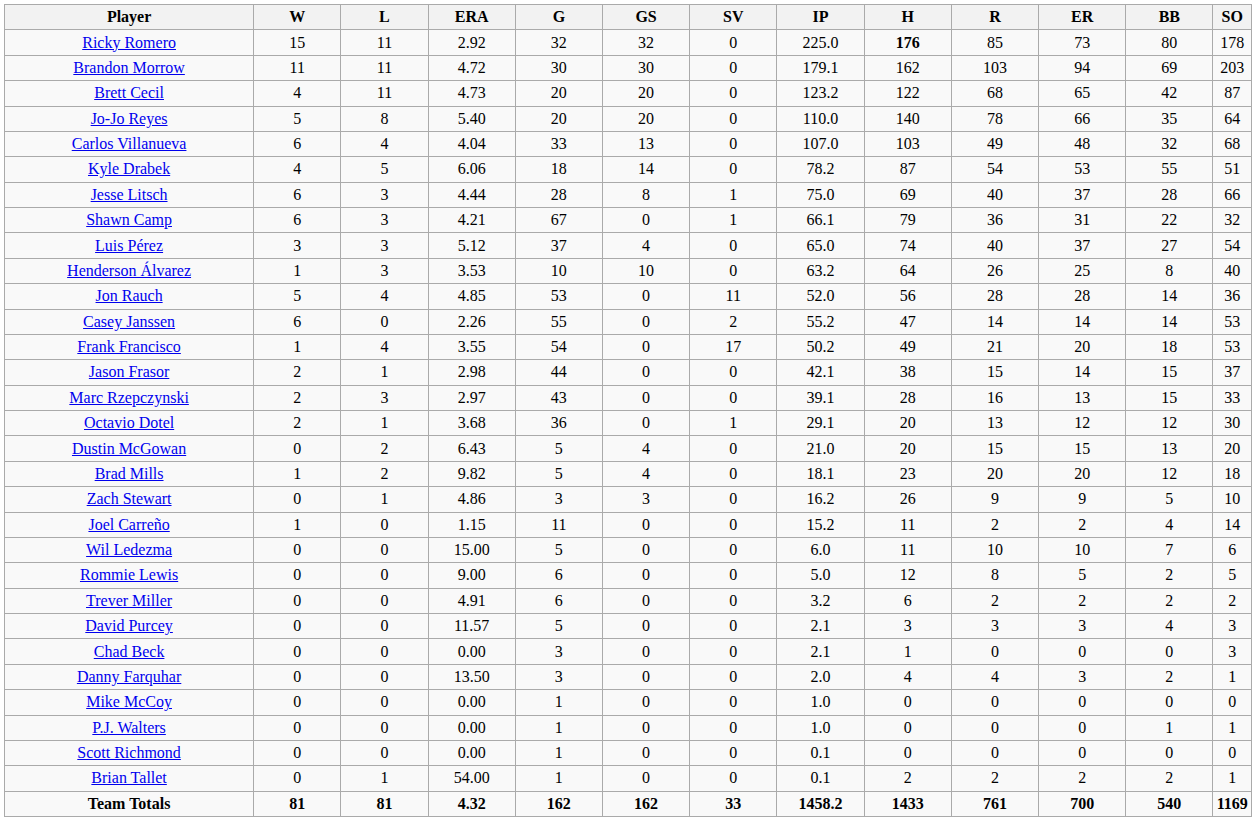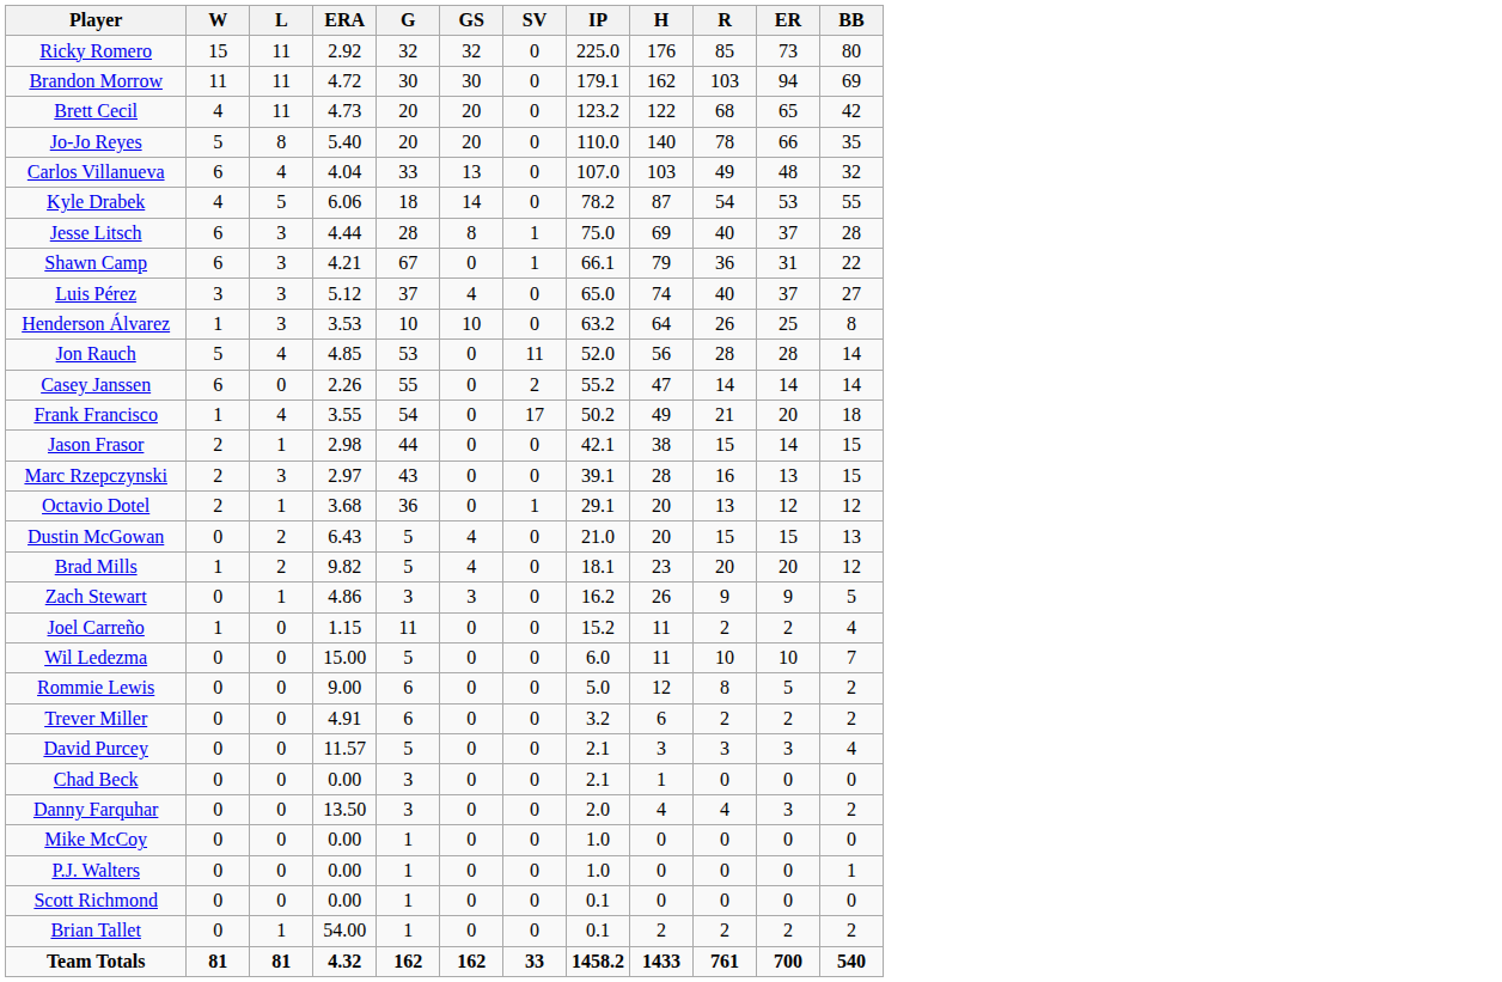 <table class=wikitable style="text-align:center">
 <tr>
 <th bgcolor=#DDDDFF; width="20%">Player</th>
 <th bgcolor=#DDDDFF; width="7%">W</th>
 <th bgcolor=#DDDDFF; width="7%">L</th>
 <th bgcolor=#DDDDFF; width="7%">ERA</th>
 <th bgcolor=#DDDDFF; width="7%">G</th>
 <th bgcolor=#DDDDFF; width="7%">GS</th>
 <th bgcolor=#DDDDFF; width="7%">SV</th>
 <th bgcolor=#DDDDFF; width="7%">IP</th>
 <th bgcolor=#DDDDFF; width="7%">H</th>
 <th bgcolor=#DDDDFF; width="7%">R</th>
 <th bgcolor=#DDDDFF; width="7%">ER</th>
 <th bgcolor=#DDDDFF; width="7%">BB</th>
-<th bgcolor=#DDDDFF; width="7%">SO</th>
 </tr>
 <tr>
 <td><a href='#'>Ricky Romero</a></td>
 <td>15</td>
 <td>11</td>
 <td>2.92</td>
 <td>32</td>
 <td>32</td>
 <td>0</td>
 <td>225.0</td>
-<td><strong>176</strong></td>
+<td>176</td>
 <td>85</td>
 <td>73</td>
 <td>80</td>
-<td>178</td>
 </tr>
 <tr>
 <td><a href='#'>Brandon Morrow</a></td>
 <td>11</td>
 <td>11</td>
 <td>4.72</td>
 <td>30</td>
 <td>30</td>
 <td>0</td>
 <td>179.1</td>
 <td>162</td>
 <td>103</td>
 <td>94</td>
 <td>69</td>
-<td>203</td>
 </tr>
 <tr>
 <td><a href='#'>Brett Cecil</a></td>
 <td>4</td>
 <td>11</td>
 <td>4.73</td>
 <td>20</td>
 <td>20</td>
 <td>0</td>
 <td>123.2</td>
 <td>122</td>
 <td>68</td>
 <td>65</td>
 <td>42</td>
-<td>87</td>
 </tr>
 <tr>
 <td><a href='#'>Jo-Jo Reyes</a></td>
 <td>5</td>
 <td>8</td>
 <td>5.40</td>
 <td>20</td>
 <td>20</td>
 <td>0</td>
 <td>110.0</td>
 <td>140</td>
 <td>78</td>
 <td>66</td>
 <td>35</td>
-<td>64</td>
 </tr>
 <tr>
 <td><a href='#'>Carlos Villanueva</a></td>
 <td>6</td>
 <td>4</td>
 <td>4.04</td>
 <td>33</td>
 <td>13</td>
 <td>0</td>
 <td>107.0</td>
 <td>103</td>
 <td>49</td>
 <td>48</td>
 <td>32</td>
-<td>68</td>
 </tr>
 <tr>
 <td><a href='#'>Kyle Drabek</a></td>
 <td>4</td>
 <td>5</td>
 <td>6.06</td>
 <td>18</td>
 <td>14</td>
 <td>0</td>
 <td>78.2</td>
 <td>87</td>
 <td>54</td>
 <td>53</td>
 <td>55</td>
-<td>51</td>
 </tr>
 <tr>
 <td><a href='#'>Jesse Litsch</a></td>
 <td>6</td>
 <td>3</td>
 <td>4.44</td>
 <td>28</td>
 <td>8</td>
 <td>1</td>
 <td>75.0</td>
 <td>69</td>
 <td>40</td>
 <td>37</td>
 <td>28</td>
-<td>66</td>
 </tr>
 <tr>
 <td><a href='#'>Shawn Camp</a></td>
 <td>6</td>
 <td>3</td>
 <td>4.21</td>
 <td>67</td>
 <td>0</td>
 <td>1</td>
 <td>66.1</td>
 <td>79</td>
 <td>36</td>
 <td>31</td>
 <td>22</td>
-<td>32</td>
 </tr>
 <tr>
 <td><a href='#'>Luis Pérez</a></td>
 <td>3</td>
 <td>3</td>
 <td>5.12</td>
 <td>37</td>
 <td>4</td>
 <td>0</td>
 <td>65.0</td>
 <td>74</td>
 <td>40</td>
 <td>37</td>
 <td>27</td>
-<td>54</td>
 </tr>
 <tr>
 <td><a href='#'>Henderson Álvarez</a></td>
 <td>1</td>
 <td>3</td>
 <td>3.53</td>
 <td>10</td>
 <td>10</td>
 <td>0</td>
 <td>63.2</td>
 <td>64</td>
 <td>26</td>
 <td>25</td>
 <td>8</td>
-<td>40</td>
 </tr>
 <tr>
 <td><a href='#'>Jon Rauch</a></td>
 <td>5</td>
 <td>4</td>
 <td>4.85</td>
 <td>53</td>
 <td>0</td>
 <td>11</td>
 <td>52.0</td>
 <td>56</td>
 <td>28</td>
 <td>28</td>
 <td>14</td>
-<td>36</td>
 </tr>
 <tr>
 <td><a href='#'>Casey Janssen</a></td>
 <td>6</td>
 <td>0</td>
 <td>2.26</td>
 <td>55</td>
 <td>0</td>
 <td>2</td>
 <td>55.2</td>
 <td>47</td>
 <td>14</td>
 <td>14</td>
 <td>14</td>
-<td>53</td>
 </tr>
 <tr>
 <td><a href='#'>Frank Francisco</a></td>
 <td>1</td>
 <td>4</td>
 <td>3.55</td>
 <td>54</td>
 <td>0</td>
 <td>17</td>
 <td>50.2</td>
 <td>49</td>
 <td>21</td>
 <td>20</td>
 <td>18</td>
-<td>53</td>
 </tr>
 <tr>
 <td><a href='#'>Jason Frasor</a></td>
 <td>2</td>
 <td>1</td>
 <td>2.98</td>
 <td>44</td>
 <td>0</td>
 <td>0</td>
 <td>42.1</td>
 <td>38</td>
 <td>15</td>
 <td>14</td>
 <td>15</td>
-<td>37</td>
 </tr>
 <tr>
 <td><a href='#'>Marc Rzepczynski</a></td>
 <td>2</td>
 <td>3</td>
 <td>2.97</td>
 <td>43</td>
 <td>0</td>
 <td>0</td>
 <td>39.1</td>
 <td>28</td>
 <td>16</td>
 <td>13</td>
 <td>15</td>
-<td>33</td>
 </tr>
 <tr>
 <td><a href='#'>Octavio Dotel</a></td>
 <td>2</td>
 <td>1</td>
 <td>3.68</td>
 <td>36</td>
 <td>0</td>
 <td>1</td>
 <td>29.1</td>
 <td>20</td>
 <td>13</td>
 <td>12</td>
 <td>12</td>
-<td>30</td>
 </tr>
 <tr>
 <td><a href='#'>Dustin McGowan</a></td>
 <td>0</td>
 <td>2</td>
 <td>6.43</td>
 <td>5</td>
 <td>4</td>
 <td>0</td>
 <td>21.0</td>
 <td>20</td>
 <td>15</td>
 <td>15</td>
 <td>13</td>
-<td>20</td>
 </tr>
 <tr>
 <td><a href='#'>Brad Mills</a></td>
 <td>1</td>
 <td>2</td>
 <td>9.82</td>
 <td>5</td>
 <td>4</td>
 <td>0</td>
 <td>18.1</td>
 <td>23</td>
 <td>20</td>
 <td>20</td>
 <td>12</td>
-<td>18</td>
 </tr>
 <tr>
 <td><a href='#'>Zach Stewart</a></td>
 <td>0</td>
 <td>1</td>
 <td>4.86</td>
 <td>3</td>
 <td>3</td>
 <td>0</td>
 <td>16.2</td>
 <td>26</td>
 <td>9</td>
 <td>9</td>
 <td>5</td>
-<td>10</td>
 </tr>
 <tr>
 <td><a href='#'>Joel Carreño</a></td>
 <td>1</td>
 <td>0</td>
 <td>1.15</td>
 <td>11</td>
 <td>0</td>
 <td>0</td>
 <td>15.2</td>
 <td>11</td>
 <td>2</td>
 <td>2</td>
 <td>4</td>
-<td>14</td>
 </tr>
 <tr>
 <td><a href='#'>Wil Ledezma</a></td>
 <td>0</td>
 <td>0</td>
 <td>15.00</td>
 <td>5</td>
 <td>0</td>
 <td>0</td>
 <td>6.0</td>
 <td>11</td>
 <td>10</td>
 <td>10</td>
 <td>7</td>
-<td>6</td>
 </tr>
 <tr>
 <td><a href='#'>Rommie Lewis</a></td>
 <td>0</td>
 <td>0</td>
 <td>9.00</td>
 <td>6</td>
 <td>0</td>
 <td>0</td>
 <td>5.0</td>
 <td>12</td>
 <td>8</td>
 <td>5</td>
 <td>2</td>
-<td>5</td>
 </tr>
 <tr>
 <td><a href='#'>Trever Miller</a></td>
 <td>0</td>
 <td>0</td>
 <td>4.91</td>
 <td>6</td>
 <td>0</td>
 <td>0</td>
 <td>3.2</td>
 <td>6</td>
-<td>2</td>
 <td>2</td>
 <td>2</td>
 <td>2</td>
 </tr>
 <tr>
 <td><a href='#'>David Purcey</a></td>
 <td>0</td>
 <td>0</td>
 <td>11.57</td>
 <td>5</td>
 <td>0</td>
 <td>0</td>
 <td>2.1</td>
 <td>3</td>
 <td>3</td>
 <td>3</td>
 <td>4</td>
-<td>3</td>
 </tr>
 <tr>
 <td><a href='#'>Chad Beck</a></td>
 <td>0</td>
 <td>0</td>
 <td>0.00</td>
 <td>3</td>
 <td>0</td>
 <td>0</td>
 <td>2.1</td>
 <td>1</td>
 <td>0</td>
 <td>0</td>
 <td>0</td>
-<td>3</td>
 </tr>
 <tr>
 <td><a href='#'>Danny Farquhar</a></td>
 <td>0</td>
 <td>0</td>
 <td>13.50</td>
 <td>3</td>
 <td>0</td>
 <td>0</td>
 <td>2.0</td>
 <td>4</td>
 <td>4</td>
 <td>3</td>
 <td>2</td>
-<td>1</td>
 </tr>
 <tr>
 <td><a href='#'>Mike McCoy</a></td>
 <td>0</td>
 <td>0</td>
 <td>0.00</td>
 <td>1</td>
 <td>0</td>
 <td>0</td>
 <td>1.0</td>
-<td>0</td>
 <td>0</td>
 <td>0</td>
 <td>0</td>
 <td>0</td>
 </tr>
 <tr>
 <td><a href='#'>P.J. Walters</a></td>
 <td>0</td>
 <td>0</td>
 <td>0.00</td>
 <td>1</td>
 <td>0</td>
 <td>0</td>
 <td>1.0</td>
 <td>0</td>
 <td>0</td>
 <td>0</td>
 <td>1</td>
-<td>1</td>
 </tr>
 <tr>
 <td><a href='#'>Scott Richmond</a></td>
 <td>0</td>
 <td>0</td>
 <td>0.00</td>
 <td>1</td>
 <td>0</td>
 <td>0</td>
 <td>0.1</td>
-<td>0</td>
 <td>0</td>
 <td>0</td>
 <td>0</td>
 <td>0</td>
 </tr>
 <tr>
 <td><a href='#'>Brian Tallet</a></td>
 <td>0</td>
 <td>1</td>
 <td>54.00</td>
 <td>1</td>
 <td>0</td>
 <td>0</td>
 <td>0.1</td>
 <td>2</td>
 <td>2</td>
 <td>2</td>
 <td>2</td>
-<td>1</td>
 </tr>
 <tr>
 <td><strong>Team Totals</strong></td>
 <td><strong>81</strong></td>
 <td><strong>81</strong></td>
 <td><strong>4.32</strong></td>
 <td><strong>162</strong></td>
 <td><strong>162</strong></td>
 <td><strong>33</strong></td>
 <td><strong>1458.2</strong></td>
 <td><strong>1433</strong></td>
 <td><strong>761</strong></td>
 <td><strong>700</strong></td>
 <td><strong>540</strong></td>
-<td><strong>1169</strong></td>
 </tr>
 </table>
